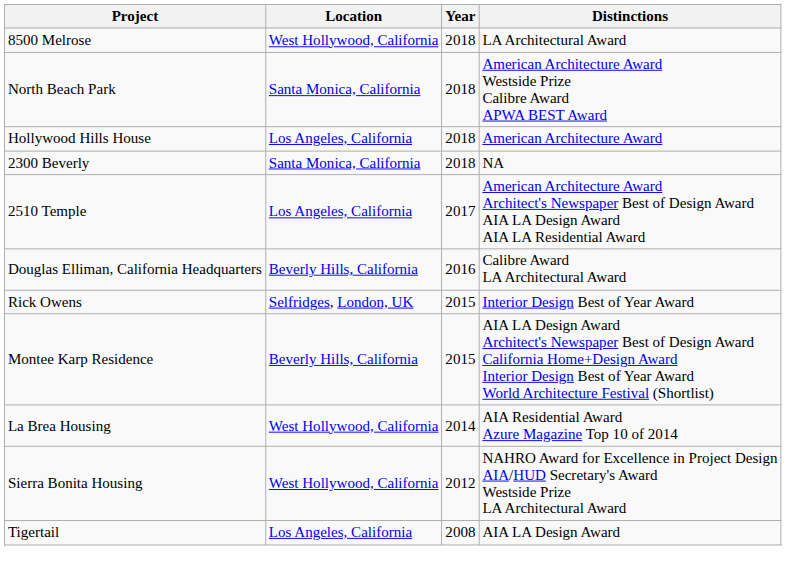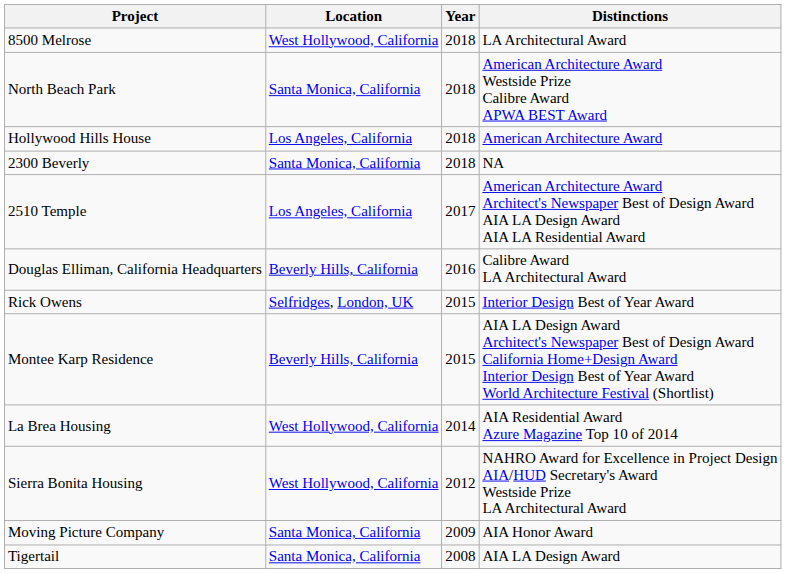 <table class="wikitable">
 <tr>
 <th>Project</th>
 <th>Location</th>
 <th>Year</th>
 <th>Distinctions</th>
 </tr>
 <tr>
 <td>8500 Melrose</td>
 <td><a href='#'>West Hollywood, California</a></td>
 <td>2018</td>
 <td>LA Architectural Award</td>
 </tr>
 <tr>
 <td>North Beach Park</td>
 <td><a href='#'>Santa Monica, California</a></td>
 <td>2018</td>
 <td><a href='#'>American Architecture Award</a><br>Westside Prize<br>Calibre Award<br><a href='#'>APWA BEST Award</a></td>
 </tr>
 <tr>
 <td>Hollywood Hills House</td>
 <td><a href='#'>Los Angeles, California</a></td>
 <td>2018</td>
 <td><a href='#'>American Architecture Award</a></td>
 </tr>
 <tr>
 <td>2300 Beverly</td>
 <td><a href='#'>Santa Monica, California</a></td>
 <td>2018</td>
 <td>NA</td>
 </tr>
 <tr>
 <td>2510 Temple</td>
 <td><a href='#'>Los Angeles, California</a></td>
 <td>2017</td>
 <td><a href='#'>American Architecture Award</a><br><a href='#'>Architect's Newspaper</a> Best of Design Award<br>AIA LA Design Award<br>AIA LA Residential Award</td>
 </tr>
 <tr>
 <td>Douglas Elliman, California Headquarters</td>
 <td><a href='#'>Beverly Hills, California</a></td>
 <td>2016</td>
 <td>Calibre Award<br>LA Architectural Award</td>
 </tr>
 <tr>
 <td>Rick Owens</td>
 <td><a href='#'>Selfridges</a>, <a href='#'>London, UK</a></td>
 <td>2015</td>
 <td><a href='#'>Interior Design</a> Best of Year Award</td>
 </tr>
 <tr>
 <td>Montee Karp Residence</td>
 <td><a href='#'>Beverly Hills, California</a></td>
 <td>2015</td>
 <td>AIA LA Design Award<br><a href='#'>Architect's Newspaper</a> Best of Design Award<br><a href='#'>California Home+Design Award</a><br><a href='#'>Interior Design</a> Best of Year Award<br><a href='#'>World Architecture Festival</a> (Shortlist)</td>
 </tr>
 <tr>
 <td>La Brea Housing</td>
 <td><a href='#'>West Hollywood, California</a></td>
 <td>2014</td>
 <td>AIA Residential Award<br><a href='#'>Azure Magazine</a> Top 10 of 2014</td>
 </tr>
 <tr>
 <td>Sierra Bonita Housing</td>
 <td><a href='#'>West Hollywood, California</a></td>
 <td>2012</td>
 <td>NAHRO Award for Excellence in Project Design<br><a href='#'>AIA</a>/<a href='#'>HUD</a> Secretary's Award<br>Westside Prize<br>LA Architectural Award</td>
 </tr>
 <tr>
+<td>Moving Picture Company</td>
+<td><a href='#'>Santa Monica, California</a></td>
+<td>2009</td>
+<td>AIA Honor Award</td>
+</tr>
+<tr>
 <td>Tigertail</td>
-<td><a href='#'>Los Angeles, California</a></td>
+<td><a href='#'>Santa Monica, California</a></td>
 <td>2008</td>
 <td>AIA LA Design Award</td>
 </tr>
 </table>
